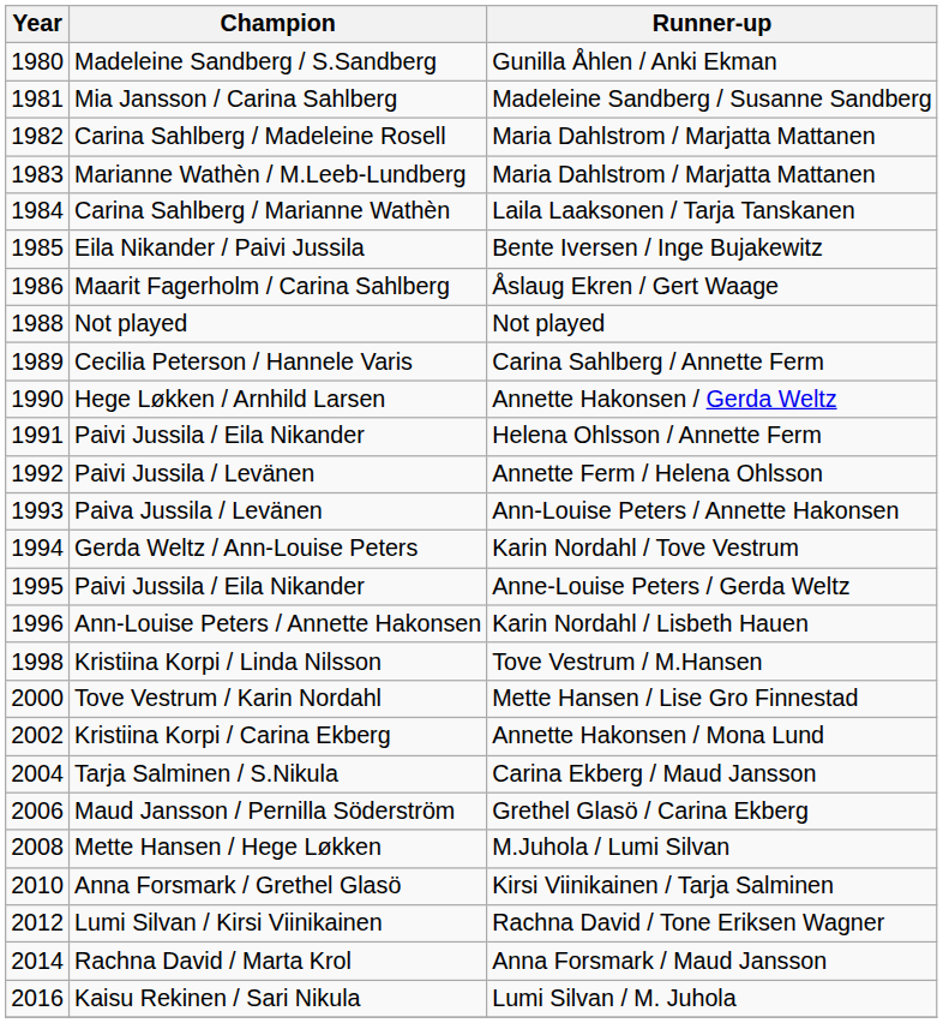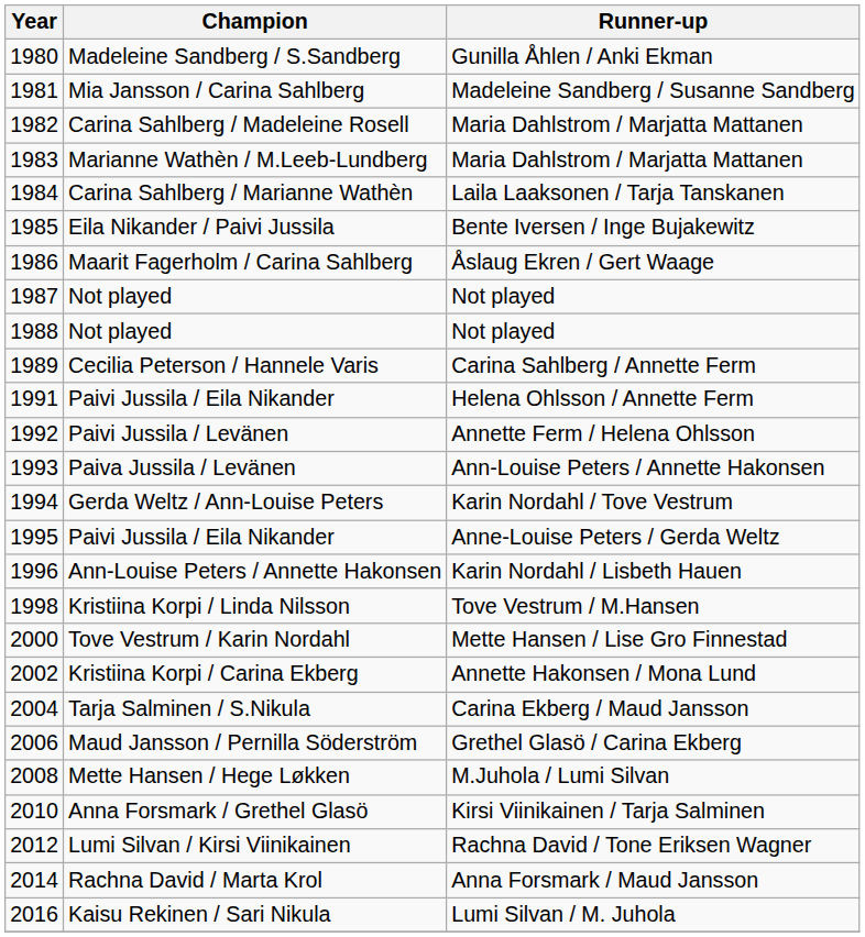 <table class="wikitable">
 <tr>
 <th>Year</th>
 <th>Champion</th>
 <th>Runner-up</th>
 </tr>
 <tr>
 <td 1980 dic Invitational>1980</td>
 <td> Madeleine Sandberg / S.Sandberg</td>
 <td> Gunilla Åhlen / Anki Ekman</td>
 </tr>
 <tr>
 <td 1981 dic Invitational>1981</td>
 <td> Mia Jansson / Carina Sahlberg</td>
 <td> Madeleine Sandberg / Susanne Sandberg</td>
 </tr>
 <tr>
 <td 1982 dic Invitational>1982</td>
 <td> Carina Sahlberg / Madeleine Rosell</td>
 <td> Maria Dahlstrom / Marjatta Mattanen</td>
 </tr>
 <tr>
 <td 1983 dic Invitational>1983</td>
 <td> Marianne Wathèn / M.Leeb-Lundberg</td>
 <td> Maria Dahlstrom / Marjatta Mattanen</td>
 </tr>
 <tr>
 <td [984 dic Invitational>1984</td>
 <td> Carina Sahlberg / Marianne Wathèn</td>
 <td> Laila Laaksonen / Tarja Tanskanen</td>
 </tr>
 <tr>
 <td 1985 dic Invitational>1985</td>
 <td> Eila Nikander / Paivi Jussila</td>
 <td> Bente Iversen / Inge Bujakewitz</td>
 </tr>
 <tr>
 <td 1986 dic Invitational>1986</td>
 <td> Maarit Fagerholm / Carina Sahlberg</td>
 <td> Åslaug Ekren / Gert Waage</td>
 </tr>
 <tr>
+<td 1987 dic Invitational>1987</td>
+<td> Not played</td>
+<td> Not played</td>
+</tr>
+<tr>
 <td 1988 dic Invitational>1988</td>
 <td> Not played</td>
 <td> Not played</td>
 </tr>
 <tr>
 <td 1989 dic Invitational>1989</td>
 <td> Cecilia Peterson / Hannele Varis</td>
 <td> Carina Sahlberg / Annette Ferm</td>
-</tr>
-<tr>
-<td 1990 dic Invitational>1990</td>
-<td> Hege Løkken / Arnhild Larsen</td>
-<td> Annette Hakonsen / <a href='#'>Gerda Weltz</a></td>
 </tr>
 <tr>
 <td [991 dic Invitational>1991</td>
 <td> Paivi Jussila / Eila Nikander</td>
 <td> Helena Ohlsson / Annette Ferm</td>
 </tr>
 <tr>
 <td [992 dic Invitational>1992</td>
 <td> Paivi Jussila / Levänen</td>
 <td> Annette Ferm / Helena Ohlsson</td>
 </tr>
 <tr>
 <td [993 dic Invitational>1993</td>
 <td> Paiva Jussila / Levänen</td>
 <td> Ann-Louise Peters / Annette Hakonsen</td>
 </tr>
 <tr>
 <td 1994 dic Invitational>1994</td>
 <td> Gerda Weltz / Ann-Louise Peters</td>
 <td> Karin Nordahl / Tove Vestrum</td>
 </tr>
 <tr>
 <td 1995 dic Invitational>1995</td>
 <td> Paivi Jussila / Eila Nikander</td>
 <td> Anne-Louise Peters / Gerda Weltz</td>
 </tr>
 <tr>
 <td [996 dic Invitational>1996</td>
 <td> Ann-Louise Peters / Annette Hakonsen</td>
 <td> Karin Nordahl / Lisbeth Hauen</td>
 </tr>
 <tr>
 <td 1998 dic Invitational>1998</td>
 <td>  Kristiina Korpi / Linda Nilsson</td>
 <td> Tove Vestrum / M.Hansen</td>
 </tr>
 <tr>
 <td 2000 dic Invitational>2000</td>
 <td> Tove Vestrum / Karin Nordahl</td>
 <td> Mette Hansen / Lise Gro Finnestad</td>
 </tr>
 <tr>
 <td 2002 dic Invitational>2002</td>
 <td> Kristiina Korpi / Carina Ekberg</td>
 <td> Annette Hakonsen / Mona Lund</td>
 </tr>
 <tr>
 <td 2004 dic Invitational>2004</td>
 <td> Tarja Salminen / S.Nikula</td>
 <td> Carina Ekberg / Maud Jansson</td>
 </tr>
 <tr>
 <td 2006 dic Invitational>2006</td>
 <td> Maud Jansson / Pernilla Söderström</td>
 <td> Grethel Glasö / Carina Ekberg</td>
 </tr>
 <tr>
 <td 2008 dic Invitational>2008</td>
 <td> Mette Hansen / Hege Løkken</td>
 <td> M.Juhola / Lumi Silvan</td>
 </tr>
 <tr>
 <td 2010 dic Invitational>2010</td>
 <td> Anna Forsmark / Grethel Glasö</td>
 <td> Kirsi Viinikainen / Tarja Salminen</td>
 </tr>
 <tr>
 <td 2012 dic Invitational>2012</td>
 <td> Lumi Silvan / Kirsi Viinikainen</td>
 <td> Rachna David / Tone Eriksen Wagner</td>
 </tr>
 <tr>
 <td 2014 dic Invitational>2014</td>
 <td> Rachna David / Marta Krol</td>
 <td> Anna Forsmark / Maud Jansson</td>
 </tr>
 <tr>
 <td 2016 dic Invitational>2016</td>
 <td> Kaisu Rekinen / Sari Nikula</td>
 <td> Lumi Silvan / M. Juhola</td>
 </tr>
 <tr>
 </tr>
 </table>
